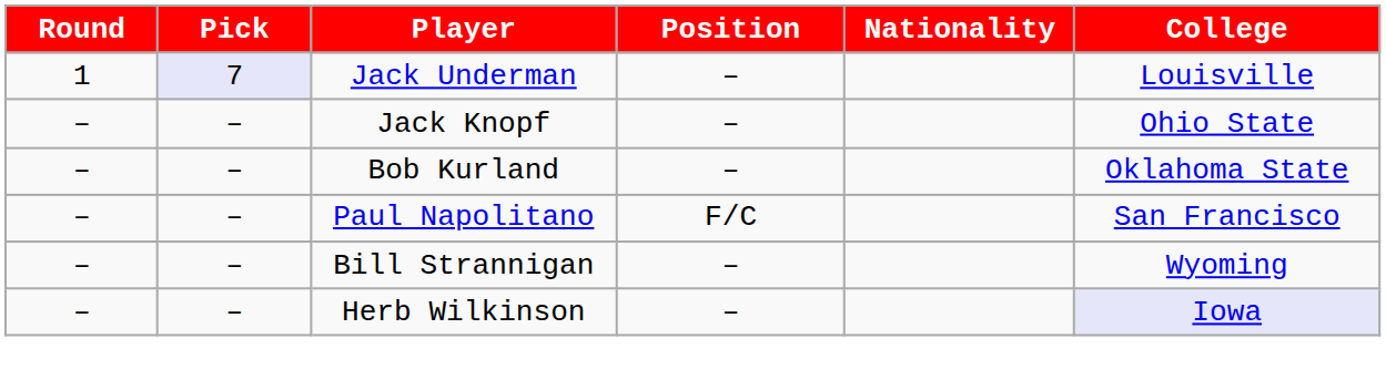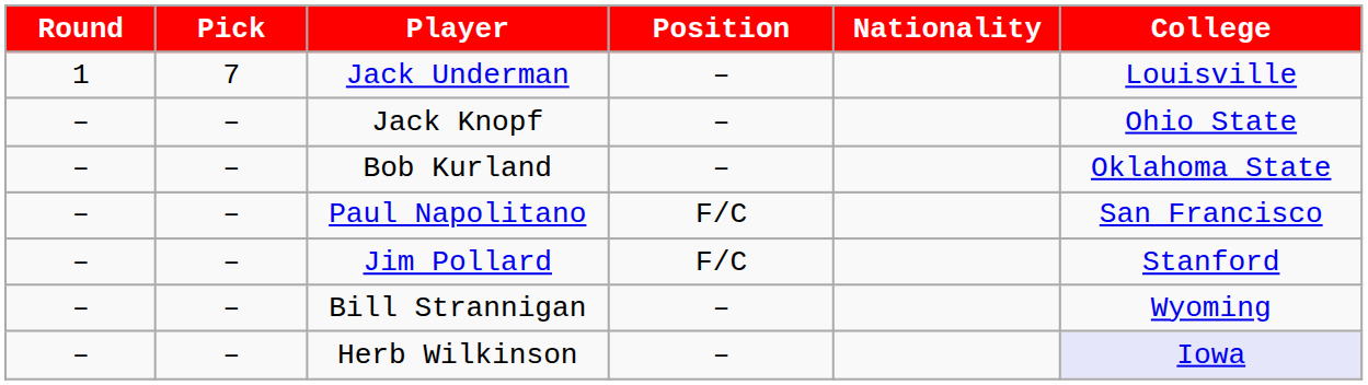 <table class="wikitable sortable sortable">
 <tr>
 <th style="background:#FF0000; color:white" width="10%">Round</th>
 <th style="background:#FF0000; color:white" width="10%">Pick</th>
 <th style="background:#FF0000; color:white" width="20%">Player</th>
 <th style="background:#FF0000; color:white" width="15%">Position</th>
 <th style="background:#FF0000; color:white" width="15%">Nationality</th>
 <th style="background:#FF0000; color:white" width="20%">College</th>
 </tr>
 <tr align="center">
 <td>1</td>
-<td style="background: lavender;">7</td>
+<td>7</td>
 <td><a href='#'>Jack Underman</a></td>
 <td>–</td>
 <td></td>
 <td><a href='#'>Louisville</a></td>
 </tr>
 <tr align="center">
 <td>–</td>
 <td>–</td>
 <td>Jack Knopf</td>
 <td>–</td>
 <td></td>
 <td><a href='#'>Ohio State</a></td>
 </tr>
 <tr align="center">
 <td>–</td>
 <td>–</td>
 <td>Bob Kurland</td>
 <td>–</td>
 <td></td>
 <td><a href='#'>Oklahoma State</a></td>
 </tr>
 <tr align="center">
 <td>–</td>
 <td>–</td>
 <td><a href='#'>Paul Napolitano</a></td>
 <td>F/C</td>
 <td></td>
 <td><a href='#'>San Francisco</a></td>
 </tr>
 <tr align="center">
 <td>–</td>
 <td>–</td>
+<td><a href='#'>Jim Pollard</a></td>
+<td>F/C</td>
+<td></td>
+<td><a href='#'>Stanford</a></td>
+</tr>
+<tr align="center">
+<td>–</td>
+<td>–</td>
 <td>Bill Strannigan</td>
 <td>–</td>
 <td></td>
 <td><a href='#'>Wyoming</a></td>
 </tr>
 <tr align="center">
 <td>–</td>
 <td>–</td>
 <td>Herb Wilkinson</td>
 <td>–</td>
 <td></td>
 <td style="background: lavender;"><a href='#'>Iowa</a></td>
 </tr>
 </table>
